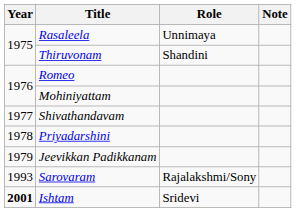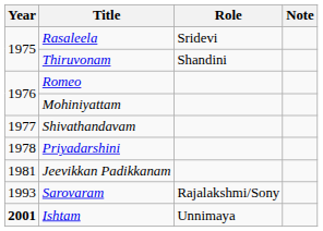 <table class="wikitable sortable">
 <tr>
 <th scope="col">Year</th>
 <th scope="col">Title</th>
 <th scope="col">Role</th>
 <th>Note</th>
 </tr>
 <tr>
 <td rowspan="2">1975</td>
 <td><em><a href='#'>Rasaleela</a></em></td>
-<td>Unnimaya</td>
+<td>Sridevi</td>
 <td></td>
 </tr>
 <tr>
 <td><em><a href='#'>Thiruvonam</a></em></td>
 <td>Shandini</td>
 <td></td>
 </tr>
 <tr>
 <td rowspan="2">1976</td>
 <td><em><a href='#'>Romeo</a></em></td>
 <td></td>
 <td></td>
 </tr>
 <tr>
 <td><em>Mohiniyattam</em></td>
 <td></td>
 <td></td>
 </tr>
 <tr>
 <td>1977</td>
 <td><em>Shivathandavam</em></td>
 <td></td>
 <td></td>
 </tr>
 <tr>
 <td>1978</td>
 <td><em><a href='#'>Priyadarshini</a></em></td>
 <td></td>
 <td></td>
 </tr>
 <tr>
-<td>1979</td>
+<td>1981</td>
 <td><em>Jeevikkan Padikkanam</em></td>
 <td></td>
 <td></td>
 </tr>
 <tr>
 <td>1993</td>
 <td><em><a href='#'>Sarovaram</a></em></td>
 <td>Rajalakshmi/Sony</td>
 <td></td>
 </tr>
 <tr>
 <td><strong>2001</strong></td>
 <td><em><a href='#'>Ishtam</a></em></td>
-<td>Sridevi</td>
+<td>Unnimaya</td>
 <td></td>
 </tr>
 </table>
